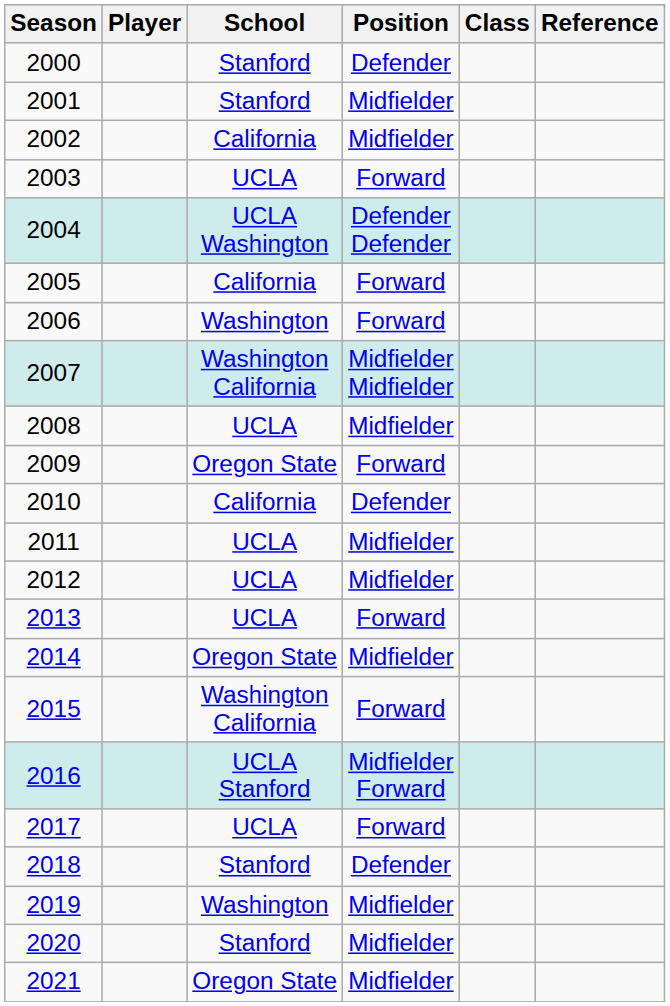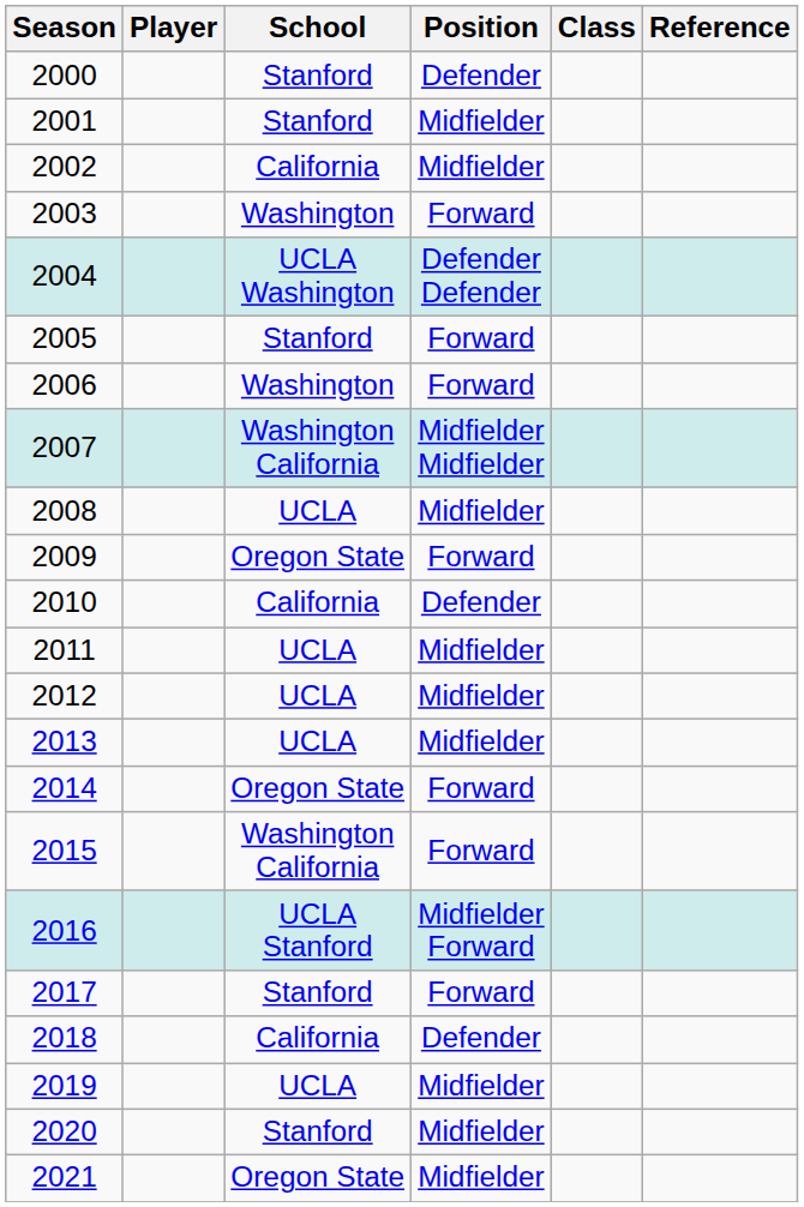 <table class="wikitable sortable">
 <tr>
 <th>Season</th>
 <th>Player</th>
 <th>School</th>
 <th>Position</th>
 <th>Class</th>
 <th class="unsortable">Reference</th>
 </tr>
 <tr>
 <td align="center">2000</td>
 <td align="center"></td>
 <td align="center"><a href='#'>Stanford</a></td>
 <td align="center"><a href='#'>Defender</a></td>
 <td align="center"></td>
 <td align="center"></td>
 </tr>
 <tr>
 <td align="center">2001</td>
 <td align="center"></td>
 <td align="center"><a href='#'>Stanford</a></td>
 <td align="center"><a href='#'>Midfielder</a></td>
 <td align="center"></td>
 <td align="center"></td>
 </tr>
 <tr>
 <td align="center">2002</td>
 <td align="center"></td>
 <td align="center"><a href='#'>California</a></td>
 <td align="center"><a href='#'>Midfielder</a></td>
 <td align="center"></td>
 <td align="center"></td>
 </tr>
 <tr>
 <td align="center">2003</td>
 <td align="center"></td>
-<td align="center"><a href='#'>UCLA</a></td>
+<td align="center"><a href='#'>Washington</a></td>
 <td align="center"><a href='#'>Forward</a></td>
 <td align="center"></td>
 <td align="center"></td>
 </tr>
 <tr style="background-color:#CFECEC;">
 <td align="center">2004</td>
 <td align="center"><br></td>
 <td align="center"><a href='#'>UCLA</a><br><a href='#'>Washington</a></td>
 <td align="center"><a href='#'>Defender</a><br><a href='#'>Defender</a></td>
 <td align="center"><br></td>
 <td align="center"></td>
 </tr>
 <tr>
 <td align="center">2005</td>
 <td align="center"></td>
-<td align="center"><a href='#'>California</a></td>
+<td align="center"><a href='#'>Stanford</a></td>
 <td align="center"><a href='#'>Forward</a></td>
 <td align="center"></td>
 <td align="center"></td>
 </tr>
 <tr>
 <td align="center">2006</td>
 <td align="center"></td>
 <td align="center"><a href='#'>Washington</a></td>
 <td align="center"><a href='#'>Forward</a></td>
 <td align="center"></td>
 <td align="center"></td>
 </tr>
 <tr style="background-color:#CFECEC;">
 <td align="center">2007</td>
 <td align="center"><br></td>
 <td align="center"><a href='#'>Washington</a><br><a href='#'>California</a></td>
 <td align="center"><a href='#'>Midfielder</a><br><a href='#'>Midfielder</a></td>
 <td align="center"><br></td>
 <td align="center"></td>
 </tr>
 <tr>
 <td align="center">2008</td>
 <td align="center"></td>
 <td align="center"><a href='#'>UCLA</a></td>
 <td align="center"><a href='#'>Midfielder</a></td>
 <td align="center"></td>
 <td align="center"></td>
 </tr>
 <tr>
 <td align="center">2009</td>
 <td align="center"></td>
 <td align="center"><a href='#'>Oregon State</a></td>
 <td align="center"><a href='#'>Forward</a></td>
 <td align="center"></td>
 <td align="center"></td>
 </tr>
 <tr>
 <td align="center">2010</td>
 <td align="center"></td>
 <td align="center"><a href='#'>California</a></td>
 <td align="center"><a href='#'>Defender</a></td>
 <td align="center"></td>
 <td align="center"></td>
 </tr>
 <tr>
 <td align="center">2011</td>
 <td align="center"></td>
 <td align="center"><a href='#'>UCLA</a></td>
 <td align="center"><a href='#'>Midfielder</a></td>
 <td align="center"></td>
 <td align="center"></td>
 </tr>
 <tr>
 <td align="center">2012</td>
 <td align="center"></td>
 <td align="center"><a href='#'>UCLA</a></td>
 <td align="center"><a href='#'>Midfielder</a></td>
 <td align="center"></td>
 <td align="center"></td>
 </tr>
 <tr>
 <td align="center"><a href='#'>2013</a></td>
 <td align="center"></td>
 <td align="center"><a href='#'>UCLA</a></td>
-<td align="center"><a href='#'>Forward</a></td>
+<td align="center"><a href='#'>Midfielder</a></td>
 <td align="center"></td>
 <td align="center"></td>
 </tr>
 <tr>
 <td align="center"><a href='#'>2014</a></td>
 <td align="center"></td>
 <td align="center"><a href='#'>Oregon State</a></td>
-<td align="center"><a href='#'>Midfielder</a></td>
+<td align="center"><a href='#'>Forward</a></td>
 <td align="center"></td>
 <td align="center"></td>
 </tr>
 <tr>
 <td align="center"><a href='#'>2015</a></td>
 <td align="center"></td>
 <td align="center"><a href='#'>Washington</a><br><a href='#'>California</a></td>
 <td align="center"><a href='#'>Forward</a></td>
 <td align="center"></td>
 <td align="center"></td>
 </tr>
 <tr style="background-color:#CFECEC;">
 <td align="center"><a href='#'>2016</a></td>
 <td align="center"><br></td>
 <td align="center"><a href='#'>UCLA</a><br><a href='#'>Stanford</a></td>
 <td align="center"><a href='#'>Midfielder</a><br><a href='#'>Forward</a></td>
 <td align="center"><br></td>
 <td align="center"></td>
 </tr>
 <tr>
 <td align="center"><a href='#'>2017</a></td>
 <td align="center"></td>
-<td align="center"><a href='#'>UCLA</a></td>
+<td align="center"><a href='#'>Stanford</a></td>
 <td align="center"><a href='#'>Forward</a></td>
 <td align="center"></td>
 <td align="center"></td>
 </tr>
 <tr>
 <td align="center"><a href='#'>2018</a></td>
 <td align="center"></td>
-<td align="center"><a href='#'>Stanford</a></td>
+<td align="center"><a href='#'>California</a></td>
 <td align="center"><a href='#'>Defender</a></td>
 <td align="center"></td>
 <td align="center"></td>
 </tr>
 <tr>
 <td align="center"><a href='#'>2019</a></td>
 <td align="center"></td>
-<td align="center"><a href='#'>Washington</a></td>
+<td align="center"><a href='#'>UCLA</a></td>
 <td align="center"><a href='#'>Midfielder</a></td>
 <td align="center"></td>
 <td align="center"></td>
 </tr>
 <tr>
 <td align="center"><a href='#'>2020</a></td>
 <td align="center"></td>
 <td align="center"><a href='#'>Stanford</a></td>
 <td align="center"><a href='#'>Midfielder</a></td>
 <td align="center"></td>
 <td align="center"></td>
 </tr>
 <tr>
 <td align="center"><a href='#'>2021</a></td>
 <td align="center"></td>
 <td align="center"><a href='#'>Oregon State</a></td>
 <td align="center"><a href='#'>Midfielder</a></td>
 <td align="center"></td>
 <td align="center"></td>
 </tr>
 </table>
